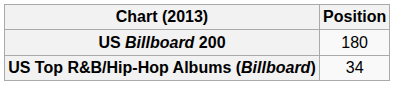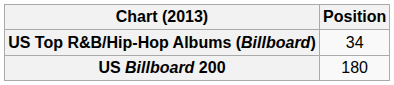 <table class="wikitable sortable plainrowheaders" style="text-align:center">
 <tr>
 <th scope="col">Chart (2013)</th>
 <th scope="col">Position</th>
 </tr>
 <tr>
+<th scope="row">US Top R&B/Hip-Hop Albums (<em>Billboard</em>)</th>
+<td>34</td>
+</tr>
+<tr>
 <th scope="row">US <em>Billboard</em> 200</th>
 <td>180</td>
 </tr>
-<tr>
-<th scope="row">US Top R&B/Hip-Hop Albums (<em>Billboard</em>)</th>
-<td>34</td>
-</tr>
 </table>
